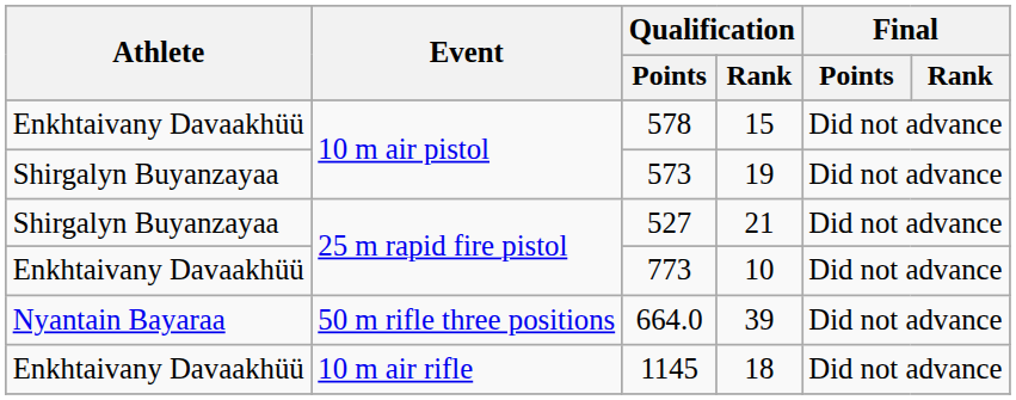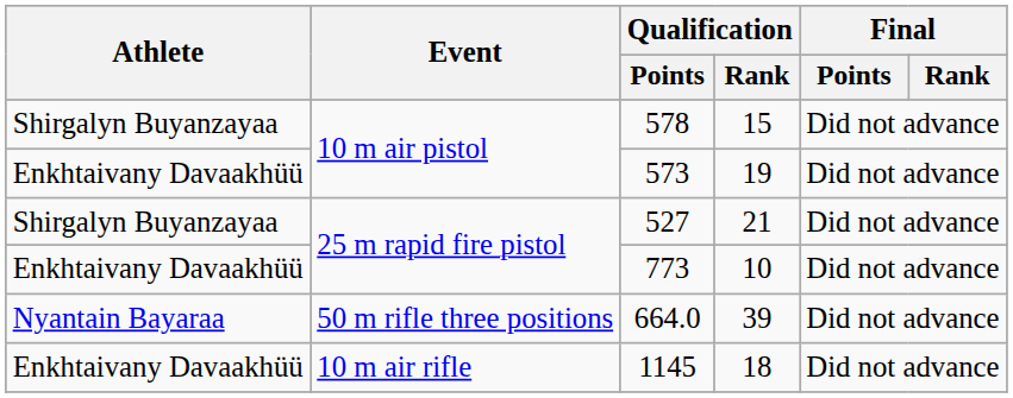 <table class=wikitable style=font-size:90%;text-align:center>
 <tr>
 <th rowspan="2">Athlete</th>
 <th rowspan="2">Event</th>
 <th colspan=2>Qualification</th>
 <th colspan=2>Final</th>
 </tr>
 <tr style="font-size:95%">
 <th>Points</th>
 <th>Rank</th>
 <th>Points</th>
 <th>Rank</th>
 </tr>
 <tr>
-<td align=left>Enkhtaivany Davaakhüü</td>
+<td align=left>Shirgalyn Buyanzayaa</td>
 <td align=left rowspan=2><a href='#'>10 m air pistol</a></td>
 <td>578</td>
 <td>15</td>
 <td colspan=2>Did not advance</td>
 </tr>
 <tr>
-<td align=left>Shirgalyn Buyanzayaa</td>
+<td align=left>Enkhtaivany Davaakhüü</td>
 <td>573</td>
 <td>19</td>
 <td colspan=2>Did not advance</td>
 </tr>
 <tr>
 <td align=left>Shirgalyn Buyanzayaa</td>
 <td align=left rowspan=2><a href='#'>25 m rapid fire pistol</a></td>
 <td>527</td>
 <td>21</td>
 <td colspan=2>Did not advance</td>
 </tr>
 <tr>
 <td align=left>Enkhtaivany Davaakhüü</td>
 <td>773</td>
 <td>10</td>
 <td colspan=2>Did not advance</td>
 </tr>
 <tr>
 <td align=left><a href='#'>Nyantain Bayaraa</a></td>
 <td align=left><a href='#'>50 m rifle three positions</a></td>
 <td>664.0</td>
 <td>39</td>
 <td colspan=2>Did not advance</td>
 </tr>
 <tr>
 <td align=left>Enkhtaivany Davaakhüü</td>
 <td align=left><a href='#'>10 m air rifle</a></td>
 <td>1145</td>
 <td>18</td>
 <td colspan=2>Did not advance</td>
 </tr>
 </table>
